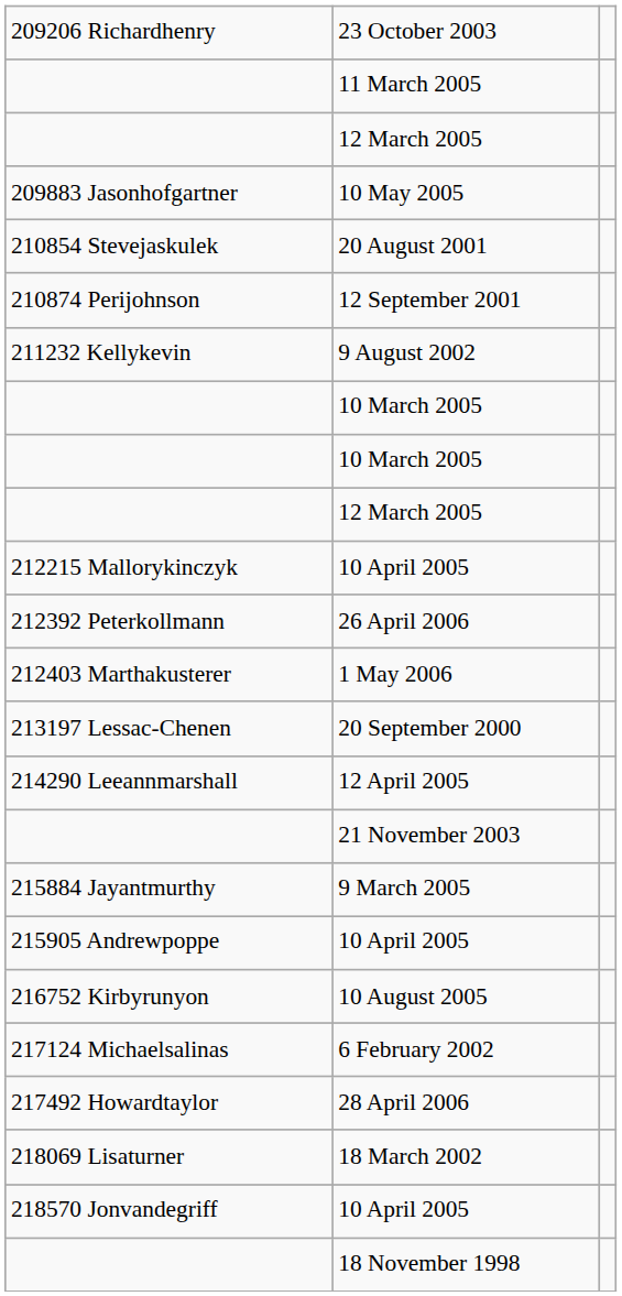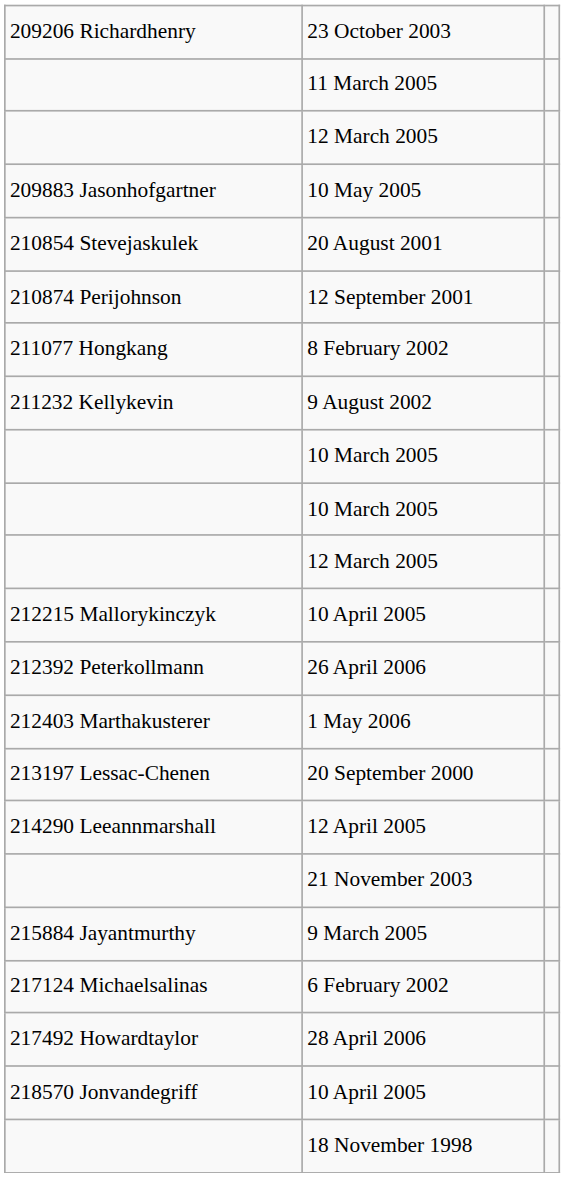 <table class="wikitable" style="font-size: 80%; float: left; width: 26em; margin-right: 1em; height: 700px">
 <tr>
 <td>209206 Richardhenry</td>
 <td>23 October 2003</td>
 <td></td>
 </tr>
 <tr>
 <td></td>
 <td>11 March 2005</td>
 <td></td>
 </tr>
 <tr>
 <td></td>
 <td>12 March 2005</td>
 <td></td>
 </tr>
 <tr>
 <td>209883 Jasonhofgartner</td>
 <td>10 May 2005</td>
 <td></td>
 </tr>
 <tr>
 <td>210854 Stevejaskulek</td>
 <td>20 August 2001</td>
 <td></td>
 </tr>
 <tr>
 <td>210874 Perijohnson</td>
 <td>12 September 2001</td>
+<td></td>
+</tr>
+<tr>
+<td>211077 Hongkang</td>
+<td>8 February 2002</td>
 <td></td>
 </tr>
 <tr>
 <td>211232 Kellykevin</td>
 <td>9 August 2002</td>
 <td></td>
 </tr>
 <tr>
 <td></td>
 <td>10 March 2005</td>
 <td></td>
 </tr>
 <tr>
 <td></td>
 <td>10 March 2005</td>
 <td></td>
 </tr>
 <tr>
 <td></td>
 <td>12 March 2005</td>
 <td></td>
 </tr>
 <tr>
 <td>212215 Mallorykinczyk</td>
 <td>10 April 2005</td>
 <td></td>
 </tr>
 <tr>
 <td>212392 Peterkollmann</td>
 <td>26 April 2006</td>
 <td></td>
 </tr>
 <tr>
 <td>212403 Marthakusterer</td>
 <td>1 May 2006</td>
 <td></td>
 </tr>
 <tr>
 <td>213197 Lessac-Chenen</td>
 <td>20 September 2000</td>
 <td></td>
 </tr>
 <tr>
 <td>214290 Leeannmarshall</td>
 <td>12 April 2005</td>
 <td></td>
 </tr>
 <tr>
 <td></td>
 <td>21 November 2003</td>
 <td></td>
 </tr>
 <tr>
 <td>215884 Jayantmurthy</td>
 <td>9 March 2005</td>
 <td></td>
 </tr>
 <tr>
-<td>215905 Andrewpoppe</td>
-<td>10 April 2005</td>
-<td></td>
-</tr>
-<tr>
-<td>216752 Kirbyrunyon</td>
-<td>10 August 2005</td>
-<td></td>
-</tr>
-<tr>
 <td>217124 Michaelsalinas</td>
 <td>6 February 2002</td>
 <td></td>
 </tr>
 <tr>
 <td>217492 Howardtaylor</td>
 <td>28 April 2006</td>
-<td></td>
-</tr>
-<tr>
-<td>218069 Lisaturner</td>
-<td>18 March 2002</td>
 <td></td>
 </tr>
 <tr>
 <td>218570 Jonvandegriff</td>
 <td>10 April 2005</td>
 <td></td>
 </tr>
 <tr>
 <td></td>
 <td>18 November 1998</td>
 <td></td>
 </tr>
 </table>
